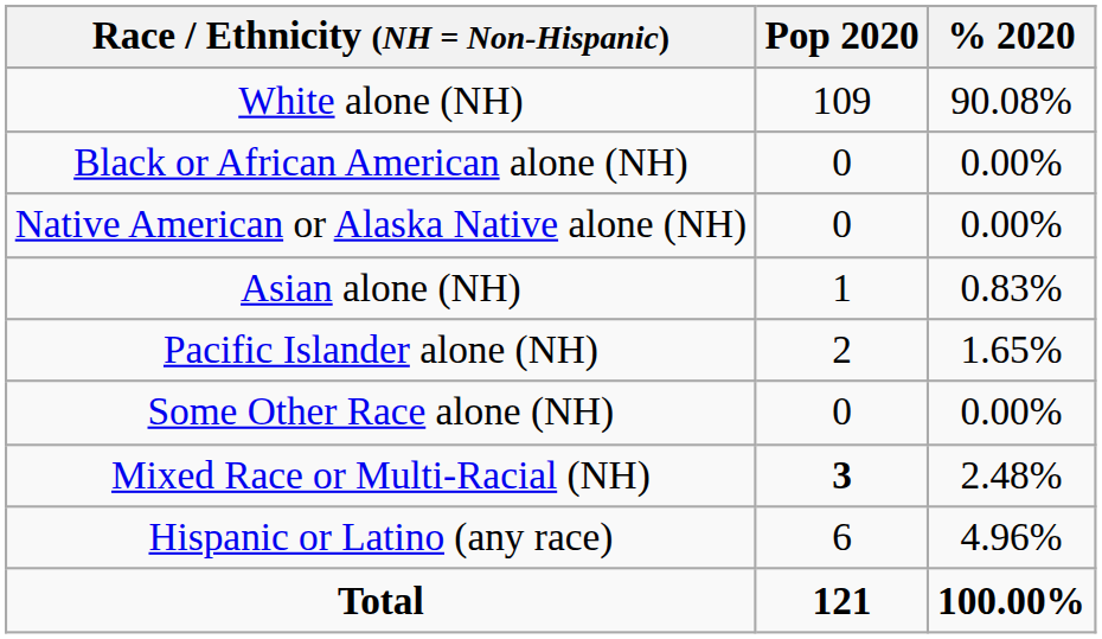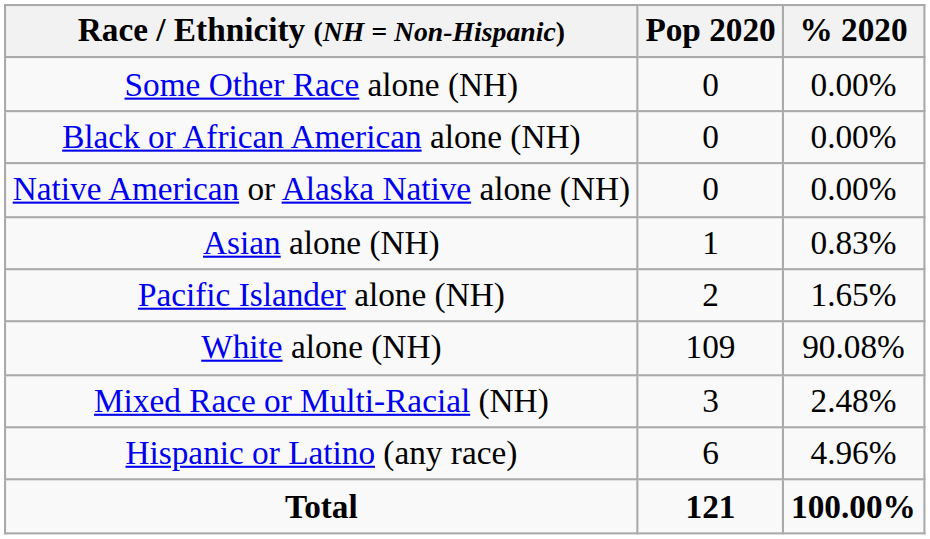 <table class="wikitable" style="text-align:center;">
 <tr>
 <th>Race / Ethnicity <small>(<em>NH = Non-Hispanic</em>)</small></th>
 <th>Pop 2020</th>
 <th>% 2020</th>
 </tr>
 <tr>
-<td><a href='#'>White</a> alone (NH)</td>
-<td>109</td>
-<td>90.08%</td>
+<td><a href='#'>Some Other Race</a> alone (NH)</td>
+<td>0</td>
+<td>0.00%</td>
 </tr>
 <tr>
 <td><a href='#'>Black or African American</a> alone (NH)</td>
 <td>0</td>
 <td>0.00%</td>
 </tr>
 <tr>
 <td><a href='#'>Native American</a> or <a href='#'>Alaska Native</a> alone (NH)</td>
 <td>0</td>
 <td>0.00%</td>
 </tr>
 <tr>
 <td><a href='#'>Asian</a> alone (NH)</td>
 <td>1</td>
 <td>0.83%</td>
 </tr>
 <tr>
 <td><a href='#'>Pacific Islander</a> alone (NH)</td>
 <td>2</td>
 <td>1.65%</td>
 </tr>
 <tr>
-<td><a href='#'>Some Other Race</a> alone (NH)</td>
-<td>0</td>
-<td>0.00%</td>
+<td><a href='#'>White</a> alone (NH)</td>
+<td>109</td>
+<td>90.08%</td>
 </tr>
 <tr>
 <td><a href='#'>Mixed Race or Multi-Racial</a> (NH)</td>
-<td><strong>3</strong></td>
+<td>3</td>
 <td>2.48%</td>
 </tr>
 <tr>
 <td><a href='#'>Hispanic or Latino</a> (any race)</td>
 <td>6</td>
 <td>4.96%</td>
 </tr>
 <tr>
 <td><strong>Total</strong></td>
 <td><strong>121</strong></td>
 <td><strong>100.00%</strong></td>
 </tr>
 </table>
